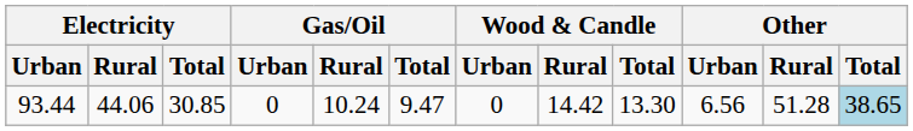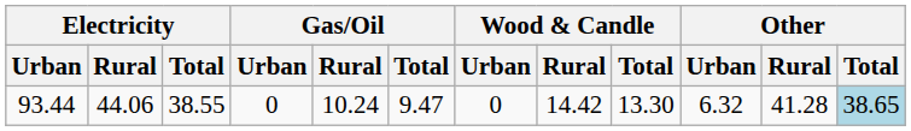 <table class="wikitable" style="margin-left: auto; margin-right: auto; text-align: center">
 <tr>
 <th colspan="3">Electricity</th>
 <th colspan="3">Gas/Oil</th>
 <th colspan="3">Wood & Candle</th>
 <th colspan="3">Other</th>
 </tr>
 <tr>
 <th>Urban</th>
 <th>Rural</th>
 <th>Total</th>
 <th>Urban</th>
 <th>Rural</th>
 <th>Total</th>
 <th>Urban</th>
 <th>Rural</th>
 <th>Total</th>
 <th>Urban</th>
 <th>Rural</th>
 <th>Total</th>
 </tr>
 <tr>
 <td>93.44</td>
 <td>44.06</td>
-<td>30.85</td>
+<td>38.55</td>
 <td>0</td>
 <td>10.24</td>
 <td>9.47</td>
 <td>0</td>
 <td>14.42</td>
 <td>13.30</td>
-<td>6.56</td>
-<td>51.28</td>
+<td>6.32</td>
+<td>41.28</td>
 <td style="background: lightblue;">38.65</td>
 </tr>
 </table>
